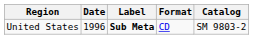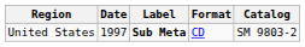 <table class="wikitable">
 <tr>
 <th>Region</th>
 <th>Date</th>
 <th>Label</th>
 <th>Format</th>
 <th>Catalog</th>
 </tr>
 <tr>
 <td>United States</td>
-<td>1996</td>
+<td>1997</td>
 <td><strong>Sub Meta</strong></td>
 <td><a href='#'>CD</a></td>
 <td>SM 9803-2</td>
 </tr>
 </table>
